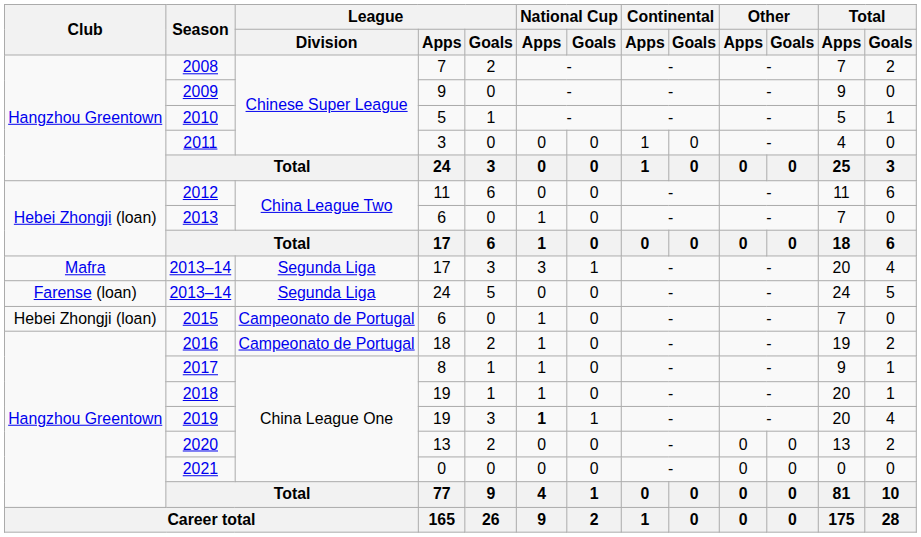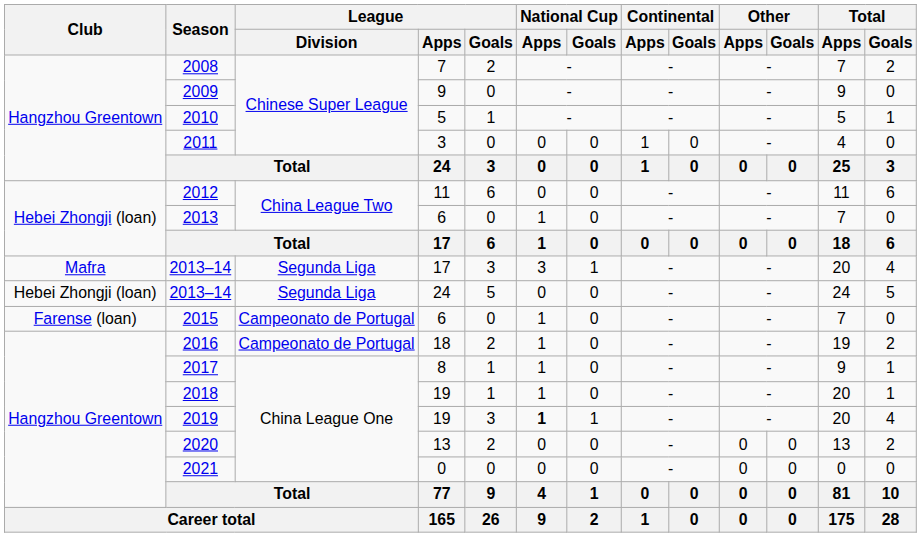 <table class="wikitable" style="text-align: center">
 <tr>
 <th rowspan="2">Club</th>
 <th rowspan="2">Season</th>
 <th colspan="3">League</th>
 <th colspan="2">National Cup</th>
 <th colspan="2">Continental</th>
 <th colspan="2">Other</th>
 <th colspan="2">Total</th>
 </tr>
 <tr>
 <th>Division</th>
 <th>Apps</th>
 <th>Goals</th>
 <th>Apps</th>
 <th>Goals</th>
 <th>Apps</th>
 <th>Goals</th>
 <th>Apps</th>
 <th>Goals</th>
 <th>Apps</th>
 <th>Goals</th>
 </tr>
 <tr>
 <td rowspan=5><a href='#'>Hangzhou Greentown</a></td>
 <td><a href='#'>2008</a></td>
 <td rowspan=4><a href='#'>Chinese Super League</a></td>
 <td>7</td>
 <td>2</td>
 <td colspan="2">-</td>
 <td colspan="2">-</td>
 <td colspan="2">-</td>
 <td>7</td>
 <td>2</td>
 </tr>
 <tr>
 <td><a href='#'>2009</a></td>
 <td>9</td>
 <td>0</td>
 <td colspan="2">-</td>
 <td colspan="2">-</td>
 <td colspan="2">-</td>
 <td>9</td>
 <td>0</td>
 </tr>
 <tr>
 <td><a href='#'>2010</a></td>
 <td>5</td>
 <td>1</td>
 <td colspan="2">-</td>
 <td colspan="2">-</td>
 <td colspan="2">-</td>
 <td>5</td>
 <td>1</td>
 </tr>
 <tr>
 <td><a href='#'>2011</a></td>
 <td>3</td>
 <td>0</td>
 <td>0</td>
 <td>0</td>
 <td>1</td>
 <td>0</td>
 <td colspan="2">-</td>
 <td>4</td>
 <td>0</td>
 </tr>
 <tr>
 <th colspan=2>Total</th>
 <th>24</th>
 <th>3</th>
 <th>0</th>
 <th>0</th>
 <th>1</th>
 <th>0</th>
 <th>0</th>
 <th>0</th>
 <th>25</th>
 <th>3</th>
 </tr>
 <tr>
 <td rowspan=3><a href='#'>Hebei Zhongji</a> (loan)</td>
 <td><a href='#'>2012</a></td>
 <td rowspan=2><a href='#'>China League Two</a></td>
 <td>11</td>
 <td>6</td>
 <td>0</td>
 <td>0</td>
 <td colspan="2">-</td>
 <td colspan="2">-</td>
 <td>11</td>
 <td>6</td>
 </tr>
 <tr>
 <td><a href='#'>2013</a></td>
 <td>6</td>
 <td>0</td>
 <td>1</td>
 <td>0</td>
 <td colspan="2">-</td>
 <td colspan="2">-</td>
 <td>7</td>
 <td>0</td>
 </tr>
 <tr>
 <th colspan=2>Total</th>
 <th>17</th>
 <th>6</th>
 <th>1</th>
 <th>0</th>
 <th>0</th>
 <th>0</th>
 <th>0</th>
 <th>0</th>
 <th>18</th>
 <th>6</th>
 </tr>
 <tr>
 <td><a href='#'>Mafra</a></td>
 <td><a href='#'>2013–14</a></td>
 <td><a href='#'>Segunda Liga</a></td>
 <td>17</td>
 <td>3</td>
 <td>3</td>
 <td>1</td>
 <td colspan="2">-</td>
 <td colspan="2">-</td>
 <td>20</td>
 <td>4</td>
 </tr>
 <tr>
-<td><a href='#'>Farense</a> (loan)</td>
+<td>Hebei Zhongji (loan)</td>
 <td><a href='#'>2013–14</a></td>
 <td><a href='#'>Segunda Liga</a></td>
 <td>24</td>
 <td>5</td>
 <td>0</td>
 <td>0</td>
 <td colspan="2">-</td>
 <td colspan="2">-</td>
 <td>24</td>
 <td>5</td>
 </tr>
 <tr>
-<td>Hebei Zhongji (loan)</td>
+<td><a href='#'>Farense</a> (loan)</td>
 <td><a href='#'>2015</a></td>
 <td><a href='#'>Campeonato de Portugal</a></td>
 <td>6</td>
 <td>0</td>
 <td>1</td>
 <td>0</td>
 <td colspan="2">-</td>
 <td colspan="2">-</td>
 <td>7</td>
 <td>0</td>
 </tr>
 <tr>
 <td rowspan=7><a href='#'>Hangzhou Greentown</a></td>
 <td><a href='#'>2016</a></td>
 <td><a href='#'>Campeonato de Portugal</a></td>
 <td>18</td>
 <td>2</td>
 <td>1</td>
 <td>0</td>
 <td colspan="2">-</td>
 <td colspan="2">-</td>
 <td>19</td>
 <td>2</td>
 </tr>
 <tr>
 <td><a href='#'>2017</a></td>
 <td rowspan="5">China League One</td>
 <td>8</td>
 <td>1</td>
 <td>1</td>
 <td>0</td>
 <td colspan="2">-</td>
 <td colspan="2">-</td>
 <td>9</td>
 <td>1</td>
 </tr>
 <tr>
 <td><a href='#'>2018</a></td>
 <td>19</td>
 <td>1</td>
 <td>1</td>
 <td>0</td>
 <td colspan="2">-</td>
 <td colspan="2">-</td>
 <td>20</td>
 <td>1</td>
 </tr>
 <tr>
 <td><a href='#'>2019</a></td>
 <td>19</td>
 <td>3</td>
 <td><strong>1</strong></td>
 <td>1</td>
 <td colspan="2">-</td>
 <td colspan="2">-</td>
 <td>20</td>
 <td>4</td>
 </tr>
 <tr>
 <td><a href='#'>2020</a></td>
 <td>13</td>
 <td>2</td>
 <td>0</td>
 <td>0</td>
 <td colspan="2">-</td>
 <td>0</td>
 <td>0</td>
 <td>13</td>
 <td>2</td>
 </tr>
 <tr>
 <td><a href='#'>2021</a></td>
 <td>0</td>
 <td>0</td>
 <td>0</td>
 <td>0</td>
 <td colspan="2">-</td>
 <td>0</td>
 <td>0</td>
 <td>0</td>
 <td>0</td>
 </tr>
 <tr>
 <th colspan=2>Total</th>
 <th>77</th>
 <th>9</th>
 <th>4</th>
 <th>1</th>
 <th>0</th>
 <th>0</th>
 <th>0</th>
 <th>0</th>
 <th>81</th>
 <th>10</th>
 </tr>
 <tr>
 <th colspan=3>Career total</th>
 <th>165</th>
 <th>26</th>
 <th>9</th>
 <th>2</th>
 <th>1</th>
 <th>0</th>
 <th>0</th>
 <th>0</th>
 <th>175</th>
 <th>28</th>
 </tr>
 </table>
